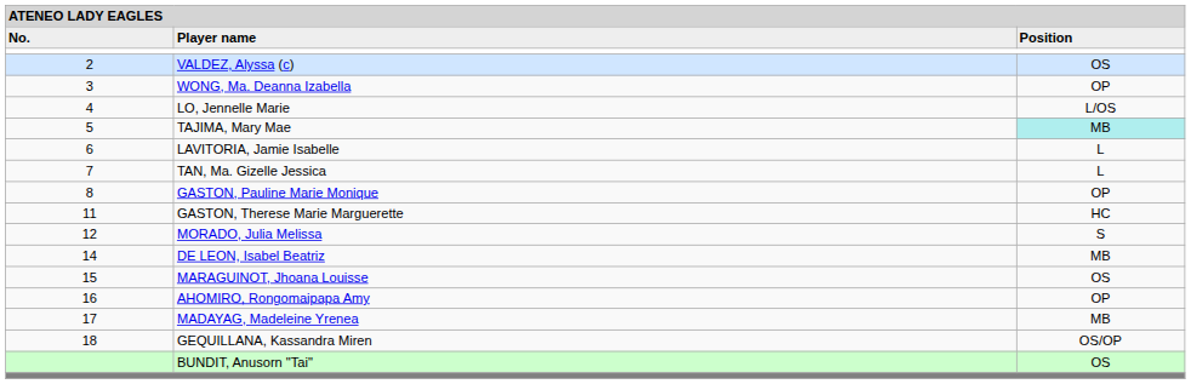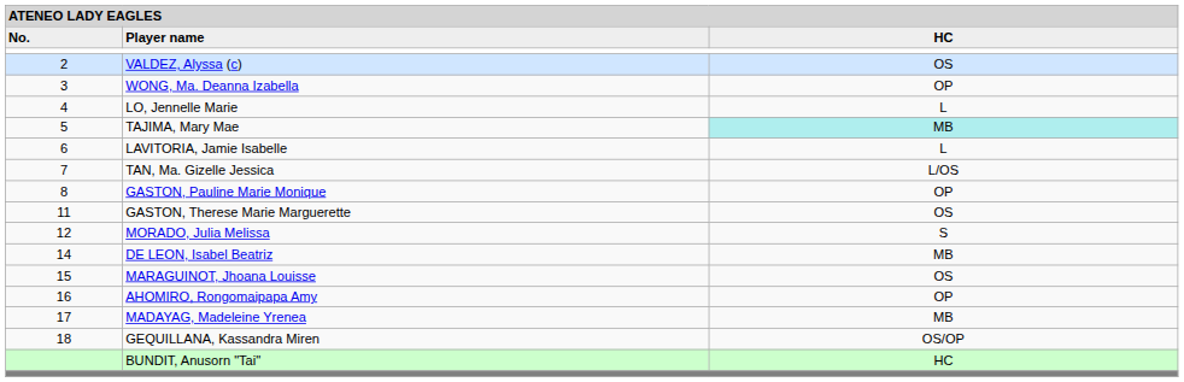 <table class="wikitable collapsible collapsed" style="font-size:90%; width:100%;">
 <tr>
 <th style="background:#D4D4D4; text-align:left;" colspan=3> ATENEO LADY EAGLES</th>
 </tr>
 <tr style="background:#EEEEEE; font-weight:bold;">
 <td width=10%>No.</td>
 <td width=50%>Player name</td>
-<td width=10%>Position</td>
+<td align=center>HC</td>
 </tr>
 <tr style="background:#FFFFFF;">
 <td colspan=3 align=center></td>
 </tr>
 <tr bgcolor=#D0E6FF>
 <td align=center>2</td>
 <td><a href='#'>VALDEZ, Alyssa</a> (<a href='#'>c</a>)</td>
 <td align=center>OS</td>
 </tr>
 <tr>
 <td align=center>3</td>
 <td><a href='#'>WONG, Ma. Deanna Izabella</a></td>
 <td align=center>OP</td>
 </tr>
 <tr>
 <td align=center>4</td>
 <td>LO, Jennelle Marie</td>
-<td align=center>L/OS</td>
+<td align=center>L</td>
 </tr>
 <tr>
 <td align=center>5</td>
 <td>TAJIMA, Mary Mae</td>
 <td align=center style="background: paleturquoise;">MB</td>
 </tr>
 <tr>
 <td align=center>6</td>
 <td>LAVITORIA, Jamie Isabelle</td>
 <td align=center>L</td>
 </tr>
 <tr>
 <td align=center>7</td>
 <td>TAN, Ma. Gizelle Jessica</td>
-<td align=center>L</td>
+<td align=center>L/OS</td>
 </tr>
 <tr>
 <td align=center>8</td>
 <td><a href='#'>GASTON, Pauline Marie Monique</a></td>
 <td align=center>OP</td>
 </tr>
 <tr>
 <td align=center>11</td>
 <td>GASTON, Therese Marie Marguerette</td>
-<td align=center>HC</td>
+<td align=center>OS</td>
 </tr>
 <tr>
 <td align=center>12</td>
 <td><a href='#'>MORADO, Julia Melissa</a></td>
 <td align=center>S</td>
 </tr>
 <tr>
 <td align=center>14</td>
 <td><a href='#'>DE LEON, Isabel Beatriz</a></td>
 <td align=center>MB</td>
 </tr>
 <tr>
 <td align=center>15</td>
 <td><a href='#'>MARAGUINOT, Jhoana Louisse</a></td>
 <td align=center>OS</td>
 </tr>
 <tr>
 <td align=center>16</td>
 <td><a href='#'>AHOMIRO, Rongomaipapa Amy</a></td>
 <td align=center>OP</td>
 </tr>
 <tr>
 <td align=center>17</td>
 <td><a href='#'>MADAYAG, Madeleine Yrenea</a></td>
 <td align=center>MB</td>
 </tr>
 <tr>
 <td align=center>18</td>
 <td>GEQUILLANA, Kassandra Miren</td>
 <td align=center>OS/OP</td>
 </tr>
 <tr bgcolor=#ccffcc>
 <td align=center></td>
 <td>BUNDIT, Anusorn "Tai"</td>
-<td align=center>OS</td>
+<td align=center>HC</td>
 </tr>
 <tr>
 <th style="background:gray;" colspan=3></th>
 </tr>
 <tr>
 </tr>
 </table>
